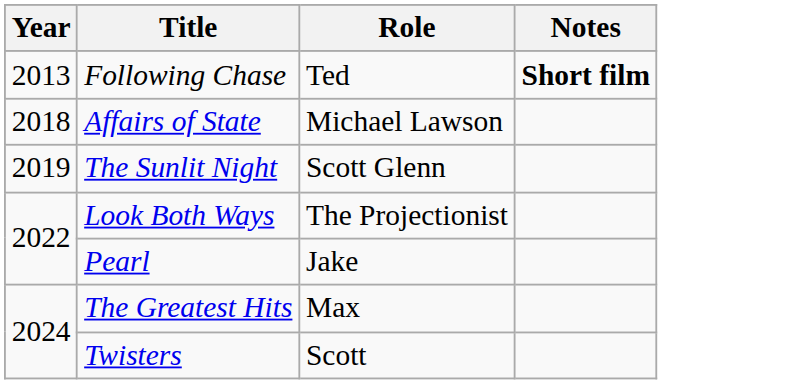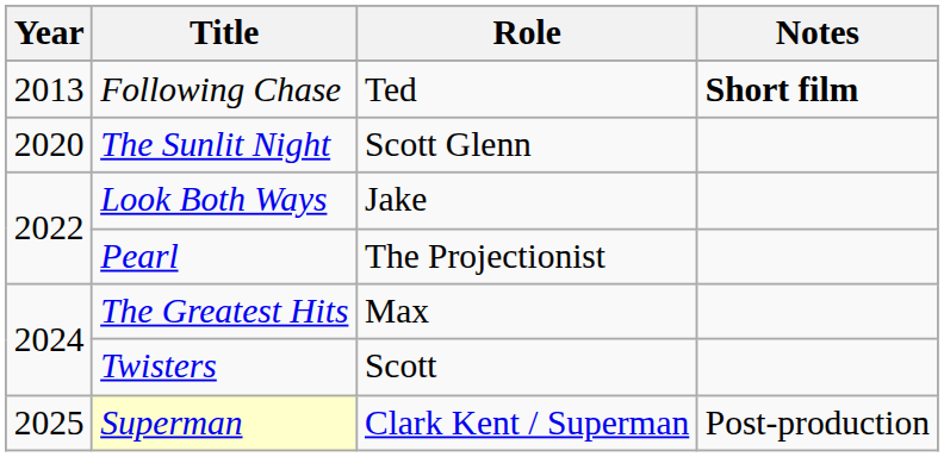 <table class="wikitable sortable">
 <tr>
 <th>Year</th>
 <th>Title</th>
 <th>Role</th>
 <th class="unsortable">Notes</th>
 </tr>
 <tr>
 <td>2013</td>
 <td><em>Following Chase</em></td>
 <td>Ted</td>
 <td><strong>Short film</strong></td>
 </tr>
 <tr>
-<td>2018</td>
-<td><em><a href='#'>Affairs of State</a></em></td>
-<td>Michael Lawson</td>
-<td></td>
-</tr>
-<tr>
-<td>2019</td>
+<td>2020</td>
 <td><em><a href='#'>The Sunlit Night</a></em></td>
 <td>Scott Glenn</td>
 <td></td>
 </tr>
 <tr>
 <td rowspan="2">2022</td>
 <td><em><a href='#'>Look Both Ways</a></em></td>
-<td>The Projectionist</td>
+<td>Jake</td>
 <td></td>
 </tr>
 <tr>
 <td><em><a href='#'>Pearl</a></em></td>
-<td>Jake</td>
+<td>The Projectionist</td>
 <td></td>
 </tr>
 <tr>
 <td rowspan="2">2024</td>
 <td><em><a href='#'>The Greatest Hits</a></em></td>
 <td>Max</td>
 <td></td>
 </tr>
 <tr>
 <td><em><a href='#'>Twisters</a></em></td>
 <td>Scott</td>
 <td></td>
 </tr>
+<tr>
+<td>2025</td>
+<td style="background:#FFFFCC;"><em><a href='#'>Superman</a></em> </td>
+<td><a href='#'>Clark Kent / Superman</a></td>
+<td>Post-production</td>
+</tr>
 </table>
